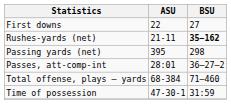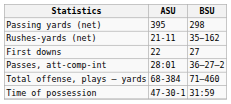 <table class="wikitable">
 <tr>
 <th>Statistics</th>
 <th>ASU</th>
 <th>BSU</th>
 </tr>
 <tr>
-<td>First downs</td>
-<td>22</td>
-<td>27</td>
+<td>Passing yards (net)</td>
+<td>395</td>
+<td>298</td>
 </tr>
 <tr>
 <td>Rushes-yards (net)</td>
 <td>21-11</td>
-<td><strong>35−162</strong></td>
+<td>35−162</td>
 </tr>
 <tr>
-<td>Passing yards (net)</td>
-<td>395</td>
-<td>298</td>
+<td>First downs</td>
+<td>22</td>
+<td>27</td>
 </tr>
 <tr>
 <td>Passes, att-comp-int</td>
 <td>28:01</td>
 <td>36–27–2</td>
 </tr>
 <tr>
 <td>Total offense, plays – yards</td>
 <td>68-384</td>
 <td>71–460</td>
 </tr>
 <tr>
 <td>Time of possession</td>
 <td>47-30-1</td>
 <td>31:59</td>
 </tr>
 <tr>
 </tr>
 </table>
